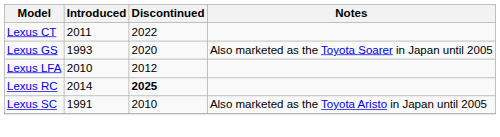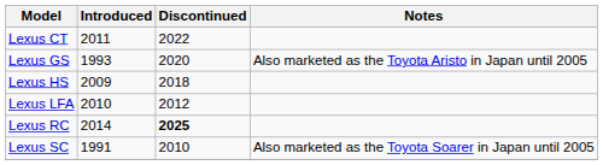 <table class="wikitable sortable">
 <tr>
 <th>Model</th>
 <th>Introduced</th>
 <th>Discontinued</th>
 <th>Notes</th>
 </tr>
 <tr>
 <td><a href='#'>Lexus CT</a></td>
 <td>2011</td>
 <td>2022</td>
 <td></td>
 </tr>
 <tr>
 <td><a href='#'>Lexus GS</a></td>
 <td>1993</td>
 <td>2020</td>
-<td>Also marketed as the <a href='#'>Toyota Soarer</a> in Japan until 2005</td>
+<td>Also marketed as the <a href='#'>Toyota Aristo</a> in Japan until 2005</td>
+</tr>
+<tr>
+<td><a href='#'>Lexus HS</a></td>
+<td>2009</td>
+<td>2018</td>
+<td></td>
 </tr>
 <tr>
 <td><a href='#'>Lexus LFA</a></td>
 <td>2010</td>
 <td>2012</td>
 <td></td>
 </tr>
 <tr>
 <td><a href='#'>Lexus RC</a></td>
 <td>2014</td>
 <td><strong>2025</strong></td>
 <td></td>
 </tr>
 <tr>
 <td><a href='#'>Lexus SC</a></td>
 <td>1991</td>
 <td>2010</td>
-<td>Also marketed as the <a href='#'>Toyota Aristo</a> in Japan until 2005</td>
+<td>Also marketed as the <a href='#'>Toyota Soarer</a> in Japan until 2005</td>
 </tr>
 <tr>
 </tr>
 </table>
